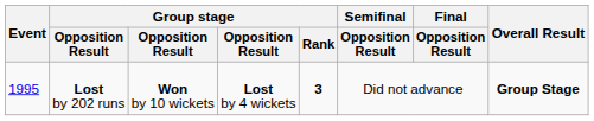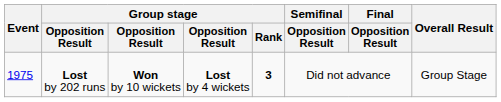 <table class=wikitable style=font-size:90%;text-align:center>
 <tr>
 <th rowspan=2>Event</th>
 <th colspan=4>Group stage</th>
 <th>Semifinal</th>
 <th>Final</th>
 <th rowspan=2>Overall Result</th>
 </tr>
 <tr style=font-size:95%>
 <th>Opposition<br>Result</th>
 <th>Opposition<br>Result</th>
 <th>Opposition<br>Result</th>
 <th>Rank</th>
 <th>Opposition<br>Result</th>
 <th>Opposition<br>Result</th>
 </tr>
 <tr>
-<td align=left><a href='#'>1995</a></td>
+<td align=left><a href='#'>1975</a></td>
 <td><br><strong>Lost</strong> <br> by 202 runs</td>
 <td><br><strong>Won</strong> <br> by 10 wickets</td>
 <td><br><strong>Lost</strong> <br> by 4 wickets</td>
 <td><strong>3</strong></td>
 <td colspan=2>Did not advance</td>
-<td><strong>Group Stage</strong></td>
+<td>Group Stage</td>
 </tr>
 </table>
